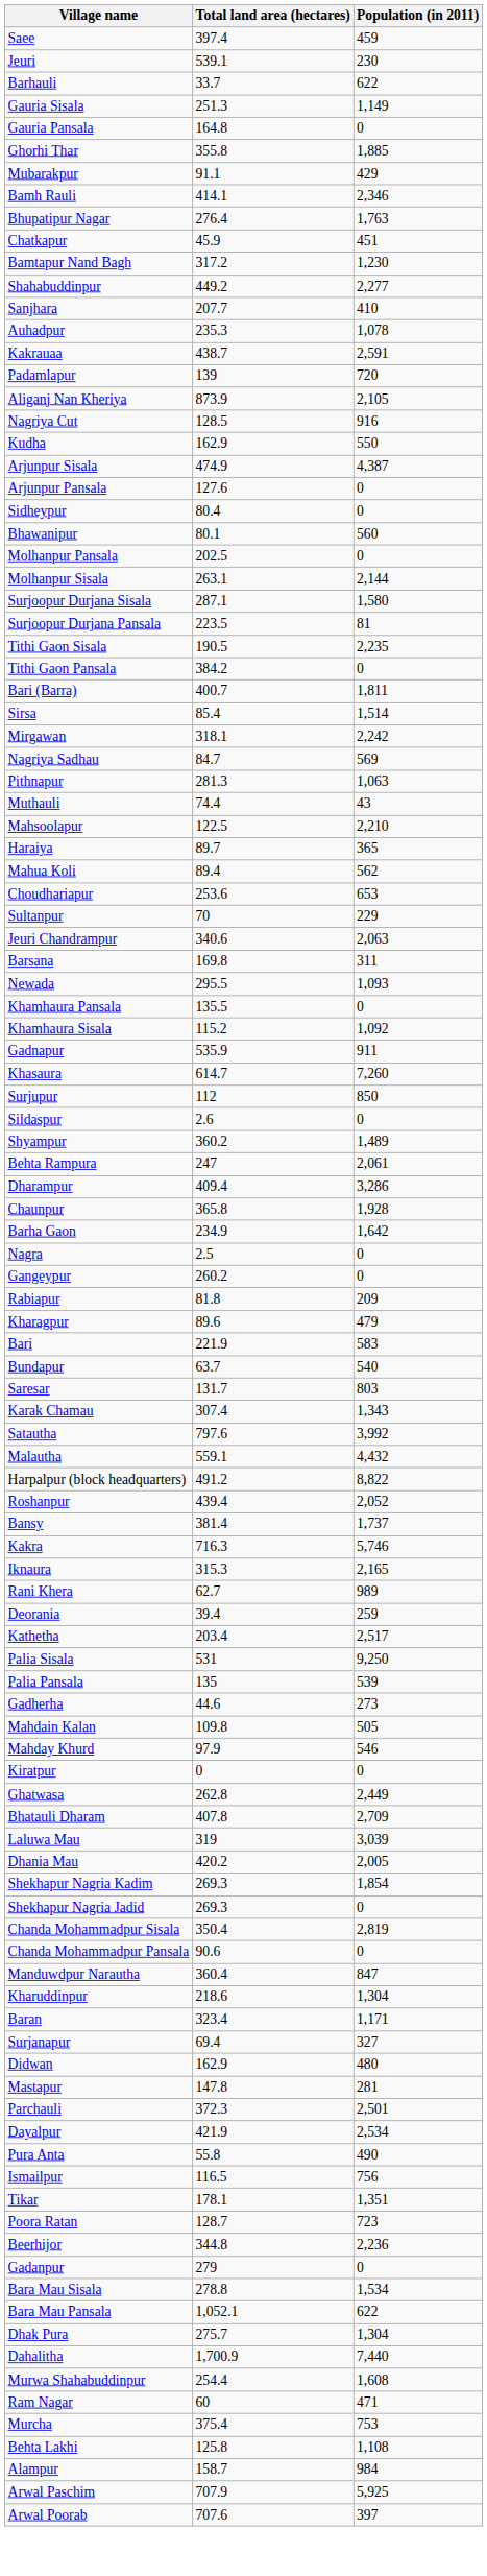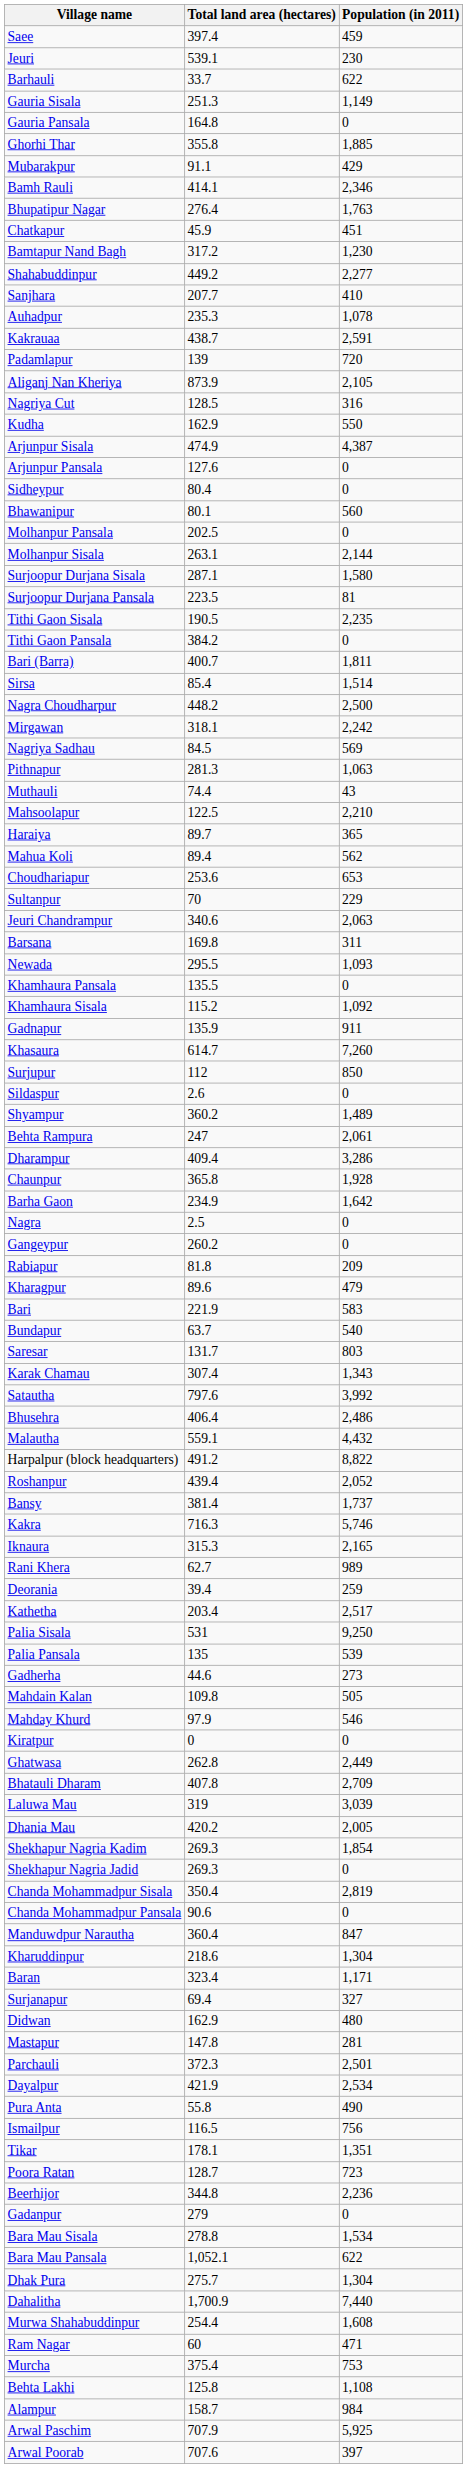 <table class="wikitable sortable">
 <tr>
 <th>Village name</th>
 <th>Total land area (hectares)</th>
 <th>Population (in 2011)</th>
 </tr>
 <tr>
 <td><a href='#'>Saee</a></td>
 <td>397.4</td>
 <td>459</td>
 </tr>
 <tr>
 <td><a href='#'>Jeuri</a></td>
 <td>539.1</td>
 <td>230</td>
 </tr>
 <tr>
 <td><a href='#'>Barhauli</a></td>
 <td>33.7</td>
 <td>622</td>
 </tr>
 <tr>
 <td><a href='#'>Gauria Sisala</a></td>
 <td>251.3</td>
 <td>1,149</td>
 </tr>
 <tr>
 <td><a href='#'>Gauria Pansala</a></td>
 <td>164.8</td>
 <td>0</td>
 </tr>
 <tr>
 <td><a href='#'>Ghorhi Thar</a></td>
 <td>355.8</td>
 <td>1,885</td>
 </tr>
 <tr>
 <td><a href='#'>Mubarakpur</a></td>
 <td>91.1</td>
 <td>429</td>
 </tr>
 <tr>
 <td><a href='#'>Bamh Rauli</a></td>
 <td>414.1</td>
 <td>2,346</td>
 </tr>
 <tr>
 <td><a href='#'>Bhupatipur Nagar</a></td>
 <td>276.4</td>
 <td>1,763</td>
 </tr>
 <tr>
 <td><a href='#'>Chatkapur</a></td>
 <td>45.9</td>
 <td>451</td>
 </tr>
 <tr>
 <td><a href='#'>Bamtapur Nand Bagh</a></td>
 <td>317.2</td>
 <td>1,230</td>
 </tr>
 <tr>
 <td><a href='#'>Shahabuddinpur</a></td>
 <td>449.2</td>
 <td>2,277</td>
 </tr>
 <tr>
 <td><a href='#'>Sanjhara</a></td>
 <td>207.7</td>
 <td>410</td>
 </tr>
 <tr>
 <td><a href='#'>Auhadpur</a></td>
 <td>235.3</td>
 <td>1,078</td>
 </tr>
 <tr>
 <td><a href='#'>Kakrauaa</a></td>
 <td>438.7</td>
 <td>2,591</td>
 </tr>
 <tr>
 <td><a href='#'>Padamlapur</a></td>
 <td>139</td>
 <td>720</td>
 </tr>
 <tr>
 <td><a href='#'>Aliganj Nan Kheriya</a></td>
 <td>873.9</td>
 <td>2,105</td>
 </tr>
 <tr>
 <td><a href='#'>Nagriya Cut</a></td>
 <td>128.5</td>
-<td>916</td>
+<td>316</td>
 </tr>
 <tr>
 <td><a href='#'>Kudha</a></td>
 <td>162.9</td>
 <td>550</td>
 </tr>
 <tr>
 <td><a href='#'>Arjunpur Sisala</a></td>
 <td>474.9</td>
 <td>4,387</td>
 </tr>
 <tr>
 <td><a href='#'>Arjunpur Pansala</a></td>
 <td>127.6</td>
 <td>0</td>
 </tr>
 <tr>
 <td><a href='#'>Sidheypur</a></td>
 <td>80.4</td>
 <td>0</td>
 </tr>
 <tr>
 <td><a href='#'>Bhawanipur</a></td>
 <td>80.1</td>
 <td>560</td>
 </tr>
 <tr>
 <td><a href='#'>Molhanpur Pansala</a></td>
 <td>202.5</td>
 <td>0</td>
 </tr>
 <tr>
 <td><a href='#'>Molhanpur Sisala</a></td>
 <td>263.1</td>
 <td>2,144</td>
 </tr>
 <tr>
 <td><a href='#'>Surjoopur Durjana Sisala</a></td>
 <td>287.1</td>
 <td>1,580</td>
 </tr>
 <tr>
 <td><a href='#'>Surjoopur Durjana Pansala</a></td>
 <td>223.5</td>
 <td>81</td>
 </tr>
 <tr>
 <td><a href='#'>Tithi Gaon Sisala</a></td>
 <td>190.5</td>
 <td>2,235</td>
 </tr>
 <tr>
 <td><a href='#'>Tithi Gaon Pansala</a></td>
 <td>384.2</td>
 <td>0</td>
 </tr>
 <tr>
 <td><a href='#'>Bari (Barra)</a></td>
 <td>400.7</td>
 <td>1,811</td>
 </tr>
 <tr>
 <td><a href='#'>Sirsa</a></td>
 <td>85.4</td>
 <td>1,514</td>
 </tr>
 <tr>
+<td><a href='#'>Nagra Choudharpur</a></td>
+<td>448.2</td>
+<td>2,500</td>
+</tr>
+<tr>
 <td><a href='#'>Mirgawan</a></td>
 <td>318.1</td>
 <td>2,242</td>
 </tr>
 <tr>
 <td><a href='#'>Nagriya Sadhau</a></td>
-<td>84.7</td>
+<td>84.5</td>
 <td>569</td>
 </tr>
 <tr>
 <td><a href='#'>Pithnapur</a></td>
 <td>281.3</td>
 <td>1,063</td>
 </tr>
 <tr>
 <td><a href='#'>Muthauli</a></td>
 <td>74.4</td>
 <td>43</td>
 </tr>
 <tr>
 <td><a href='#'>Mahsoolapur</a></td>
 <td>122.5</td>
 <td>2,210</td>
 </tr>
 <tr>
 <td><a href='#'>Haraiya</a></td>
 <td>89.7</td>
 <td>365</td>
 </tr>
 <tr>
 <td><a href='#'>Mahua Koli</a></td>
 <td>89.4</td>
 <td>562</td>
 </tr>
 <tr>
 <td><a href='#'>Choudhariapur</a></td>
 <td>253.6</td>
 <td>653</td>
 </tr>
 <tr>
 <td><a href='#'>Sultanpur</a></td>
 <td>70</td>
 <td>229</td>
 </tr>
 <tr>
 <td><a href='#'>Jeuri Chandrampur</a></td>
 <td>340.6</td>
 <td>2,063</td>
 </tr>
 <tr>
 <td><a href='#'>Barsana</a></td>
 <td>169.8</td>
 <td>311</td>
 </tr>
 <tr>
 <td><a href='#'>Newada</a></td>
 <td>295.5</td>
 <td>1,093</td>
 </tr>
 <tr>
 <td><a href='#'>Khamhaura Pansala</a></td>
 <td>135.5</td>
 <td>0</td>
 </tr>
 <tr>
 <td><a href='#'>Khamhaura Sisala</a></td>
 <td>115.2</td>
 <td>1,092</td>
 </tr>
 <tr>
 <td><a href='#'>Gadnapur</a></td>
-<td>535.9</td>
+<td>135.9</td>
 <td>911</td>
 </tr>
 <tr>
 <td><a href='#'>Khasaura</a></td>
 <td>614.7</td>
 <td>7,260</td>
 </tr>
 <tr>
 <td><a href='#'>Surjupur</a></td>
 <td>112</td>
 <td>850</td>
 </tr>
 <tr>
 <td><a href='#'>Sildaspur</a></td>
 <td>2.6</td>
 <td>0</td>
 </tr>
 <tr>
 <td><a href='#'>Shyampur</a></td>
 <td>360.2</td>
 <td>1,489</td>
 </tr>
 <tr>
 <td><a href='#'>Behta Rampura</a></td>
 <td>247</td>
 <td>2,061</td>
 </tr>
 <tr>
 <td><a href='#'>Dharampur</a></td>
 <td>409.4</td>
 <td>3,286</td>
 </tr>
 <tr>
 <td><a href='#'>Chaunpur</a></td>
 <td>365.8</td>
 <td>1,928</td>
 </tr>
 <tr>
 <td><a href='#'>Barha Gaon</a></td>
 <td>234.9</td>
 <td>1,642</td>
 </tr>
 <tr>
 <td><a href='#'>Nagra</a></td>
 <td>2.5</td>
 <td>0</td>
 </tr>
 <tr>
 <td><a href='#'>Gangeypur</a></td>
 <td>260.2</td>
 <td>0</td>
 </tr>
 <tr>
 <td><a href='#'>Rabiapur</a></td>
 <td>81.8</td>
 <td>209</td>
 </tr>
 <tr>
 <td><a href='#'>Kharagpur</a></td>
 <td>89.6</td>
 <td>479</td>
 </tr>
 <tr>
 <td><a href='#'>Bari</a></td>
 <td>221.9</td>
 <td>583</td>
 </tr>
 <tr>
 <td><a href='#'>Bundapur</a></td>
 <td>63.7</td>
 <td>540</td>
 </tr>
 <tr>
 <td><a href='#'>Saresar</a></td>
 <td>131.7</td>
 <td>803</td>
 </tr>
 <tr>
 <td><a href='#'>Karak Chamau</a></td>
 <td>307.4</td>
 <td>1,343</td>
 </tr>
 <tr>
 <td><a href='#'>Satautha</a></td>
 <td>797.6</td>
 <td>3,992</td>
+</tr>
+<tr>
+<td><a href='#'>Bhusehra</a></td>
+<td>406.4</td>
+<td>2,486</td>
 </tr>
 <tr>
 <td><a href='#'>Malautha</a></td>
 <td>559.1</td>
 <td>4,432</td>
 </tr>
 <tr>
 <td>Harpalpur (block headquarters)</td>
 <td>491.2</td>
 <td>8,822</td>
 </tr>
 <tr>
 <td><a href='#'>Roshanpur</a></td>
 <td>439.4</td>
 <td>2,052</td>
 </tr>
 <tr>
 <td><a href='#'>Bansy</a></td>
 <td>381.4</td>
 <td>1,737</td>
 </tr>
 <tr>
 <td><a href='#'>Kakra</a></td>
 <td>716.3</td>
 <td>5,746</td>
 </tr>
 <tr>
 <td><a href='#'>Iknaura</a></td>
 <td>315.3</td>
 <td>2,165</td>
 </tr>
 <tr>
 <td><a href='#'>Rani Khera</a></td>
 <td>62.7</td>
 <td>989</td>
 </tr>
 <tr>
 <td><a href='#'>Deorania</a></td>
 <td>39.4</td>
 <td>259</td>
 </tr>
 <tr>
 <td><a href='#'>Kathetha</a></td>
 <td>203.4</td>
 <td>2,517</td>
 </tr>
 <tr>
 <td><a href='#'>Palia Sisala</a></td>
 <td>531</td>
 <td>9,250</td>
 </tr>
 <tr>
 <td><a href='#'>Palia Pansala</a></td>
 <td>135</td>
 <td>539</td>
 </tr>
 <tr>
 <td><a href='#'>Gadherha</a></td>
 <td>44.6</td>
 <td>273</td>
 </tr>
 <tr>
 <td><a href='#'>Mahdain Kalan</a></td>
 <td>109.8</td>
 <td>505</td>
 </tr>
 <tr>
 <td><a href='#'>Mahday Khurd</a></td>
 <td>97.9</td>
 <td>546</td>
 </tr>
 <tr>
 <td><a href='#'>Kiratpur</a></td>
 <td>0</td>
 <td>0</td>
 </tr>
 <tr>
 <td><a href='#'>Ghatwasa</a></td>
 <td>262.8</td>
 <td>2,449</td>
 </tr>
 <tr>
 <td><a href='#'>Bhatauli Dharam</a></td>
 <td>407.8</td>
 <td>2,709</td>
 </tr>
 <tr>
 <td><a href='#'>Laluwa Mau</a></td>
 <td>319</td>
 <td>3,039</td>
 </tr>
 <tr>
 <td><a href='#'>Dhania Mau</a></td>
 <td>420.2</td>
 <td>2,005</td>
 </tr>
 <tr>
 <td><a href='#'>Shekhapur Nagria Kadim</a></td>
 <td>269.3</td>
 <td>1,854</td>
 </tr>
 <tr>
 <td><a href='#'>Shekhapur Nagria Jadid</a></td>
 <td>269.3</td>
 <td>0</td>
 </tr>
 <tr>
 <td><a href='#'>Chanda Mohammadpur Sisala</a></td>
 <td>350.4</td>
 <td>2,819</td>
 </tr>
 <tr>
 <td><a href='#'>Chanda Mohammadpur Pansala</a></td>
 <td>90.6</td>
 <td>0</td>
 </tr>
 <tr>
 <td><a href='#'>Manduwdpur Narautha</a></td>
 <td>360.4</td>
 <td>847</td>
 </tr>
 <tr>
 <td><a href='#'>Kharuddinpur</a></td>
 <td>218.6</td>
 <td>1,304</td>
 </tr>
 <tr>
 <td><a href='#'>Baran</a></td>
 <td>323.4</td>
 <td>1,171</td>
 </tr>
 <tr>
 <td><a href='#'>Surjanapur</a></td>
 <td>69.4</td>
 <td>327</td>
 </tr>
 <tr>
 <td><a href='#'>Didwan</a></td>
 <td>162.9</td>
 <td>480</td>
 </tr>
 <tr>
 <td><a href='#'>Mastapur</a></td>
 <td>147.8</td>
 <td>281</td>
 </tr>
 <tr>
 <td><a href='#'>Parchauli</a></td>
 <td>372.3</td>
 <td>2,501</td>
 </tr>
 <tr>
 <td><a href='#'>Dayalpur</a></td>
 <td>421.9</td>
 <td>2,534</td>
 </tr>
 <tr>
 <td><a href='#'>Pura Anta</a></td>
 <td>55.8</td>
 <td>490</td>
 </tr>
 <tr>
 <td><a href='#'>Ismailpur</a></td>
 <td>116.5</td>
 <td>756</td>
 </tr>
 <tr>
 <td><a href='#'>Tikar</a></td>
 <td>178.1</td>
 <td>1,351</td>
 </tr>
 <tr>
 <td><a href='#'>Poora Ratan</a></td>
 <td>128.7</td>
 <td>723</td>
 </tr>
 <tr>
 <td><a href='#'>Beerhijor</a></td>
 <td>344.8</td>
 <td>2,236</td>
 </tr>
 <tr>
 <td><a href='#'>Gadanpur</a></td>
 <td>279</td>
 <td>0</td>
 </tr>
 <tr>
 <td><a href='#'>Bara Mau Sisala</a></td>
 <td>278.8</td>
 <td>1,534</td>
 </tr>
 <tr>
 <td><a href='#'>Bara Mau Pansala</a></td>
 <td>1,052.1</td>
 <td>622</td>
 </tr>
 <tr>
 <td><a href='#'>Dhak Pura</a></td>
 <td>275.7</td>
 <td>1,304</td>
 </tr>
 <tr>
 <td><a href='#'>Dahalitha</a></td>
 <td>1,700.9</td>
 <td>7,440</td>
 </tr>
 <tr>
 <td><a href='#'>Murwa Shahabuddinpur</a></td>
 <td>254.4</td>
 <td>1,608</td>
 </tr>
 <tr>
 <td><a href='#'>Ram Nagar</a></td>
 <td>60</td>
 <td>471</td>
 </tr>
 <tr>
 <td><a href='#'>Murcha</a></td>
 <td>375.4</td>
 <td>753</td>
 </tr>
 <tr>
 <td><a href='#'>Behta Lakhi</a></td>
 <td>125.8</td>
 <td>1,108</td>
 </tr>
 <tr>
 <td><a href='#'>Alampur</a></td>
 <td>158.7</td>
 <td>984</td>
 </tr>
 <tr>
 <td><a href='#'>Arwal Paschim</a></td>
 <td>707.9</td>
 <td>5,925</td>
 </tr>
 <tr>
 <td><a href='#'>Arwal Poorab</a></td>
 <td>707.6</td>
 <td>397</td>
 </tr>
 </table>
